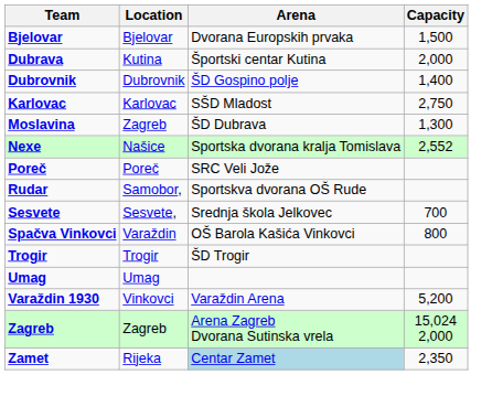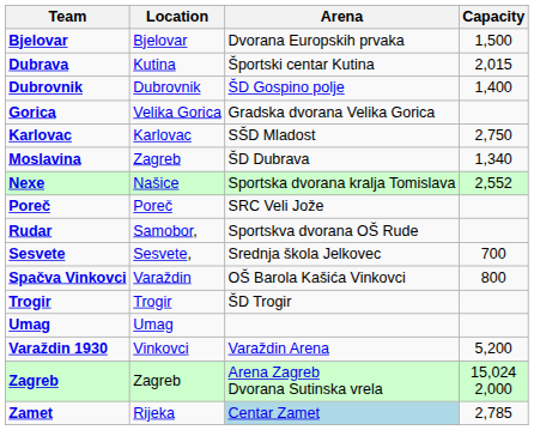 <table class="wikitable sortable" style="text-align: left;">
 <tr>
 <th>Team</th>
 <th>Location</th>
 <th>Arena</th>
 <th>Capacity</th>
 </tr>
 <tr>
 <td><strong><a href='#'>Bjelovar</a></strong></td>
 <td><a href='#'>Bjelovar</a></td>
 <td>Dvorana Europskih prvaka</td>
 <td align="center">1,500</td>
 </tr>
 <tr>
 <td><strong><a href='#'>Dubrava</a></strong></td>
 <td><a href='#'>Kutina</a></td>
 <td>Športski centar Kutina</td>
-<td align="center">2,000</td>
+<td align="center">2,015</td>
 </tr>
 <tr>
 <td><strong><a href='#'>Dubrovnik</a></strong></td>
 <td><a href='#'>Dubrovnik</a></td>
 <td><a href='#'>ŠD Gospino polje</a></td>
 <td align="center">1,400</td>
+</tr>
+<tr>
+<td><strong><a href='#'>Gorica</a></strong></td>
+<td><a href='#'>Velika Gorica</a></td>
+<td>Gradska dvorana Velika Gorica</td>
+<td align="center"></td>
 </tr>
 <tr>
 <td><strong><a href='#'>Karlovac</a></strong></td>
 <td><a href='#'>Karlovac</a></td>
 <td>SŠD Mladost</td>
 <td align="center">2,750</td>
 </tr>
 <tr>
 <td><strong><a href='#'>Moslavina</a></strong></td>
 <td><a href='#'>Zagreb</a></td>
 <td>ŠD Dubrava</td>
-<td align="center">1,300</td>
+<td align="center">1,340</td>
 </tr>
 <tr bgcolor=ccffcc>
 <td><strong><a href='#'>Nexe</a></strong></td>
 <td><a href='#'>Našice</a></td>
 <td>Sportska dvorana kralja Tomislava</td>
 <td align="center">2,552</td>
 </tr>
 <tr>
 <td><strong><a href='#'>Poreč</a></strong></td>
 <td><a href='#'>Poreč</a></td>
 <td>SRC Veli Jože</td>
 <td align="center"></td>
 </tr>
 <tr>
 <td><strong><a href='#'>Rudar</a></strong></td>
 <td><a href='#'>Samobor</a>, </td>
 <td>Sportskva dvorana OŠ Rude</td>
 <td align="center"></td>
 </tr>
 <tr>
 <td><strong><a href='#'>Sesvete</a></strong></td>
 <td><a href='#'>Sesvete</a>, </td>
 <td>Srednja škola Jelkovec</td>
 <td align="center">700</td>
 </tr>
 <tr>
 <td><strong><a href='#'>Spačva Vinkovci</a></strong></td>
 <td><a href='#'>Varaždin</a></td>
 <td>OŠ Barola Kašića Vinkovci</td>
 <td align="center">800</td>
 </tr>
 <tr>
 <td><strong><a href='#'>Trogir</a></strong></td>
 <td><a href='#'>Trogir</a></td>
 <td>ŠD Trogir</td>
 <td align="center"></td>
 </tr>
 <tr>
 <td><strong><a href='#'>Umag</a></strong></td>
 <td><a href='#'>Umag</a></td>
 <td></td>
 <td align="center"></td>
 </tr>
 <tr>
 <td><strong><a href='#'>Varaždin 1930</a></strong></td>
 <td><a href='#'>Vinkovci</a></td>
 <td><a href='#'>Varaždin Arena</a></td>
 <td align="center">5,200</td>
 </tr>
 <tr bgcolor=ccffcc>
 <td><strong><a href='#'>Zagreb</a></strong></td>
 <td>Zagreb</td>
 <td><a href='#'>Arena Zagreb</a><br>Dvorana Sutinska vrela</td>
 <td align="center">15,024<br>2,000</td>
 </tr>
 <tr>
 <td><strong><a href='#'>Zamet</a></strong></td>
 <td><a href='#'>Rijeka</a></td>
 <td style="background: lightblue;"><a href='#'>Centar Zamet</a></td>
-<td align="center">2,350</td>
+<td align="center">2,785</td>
 </tr>
 </table>
